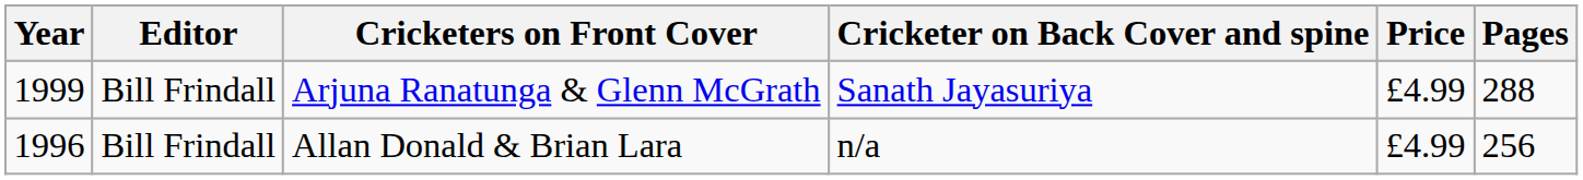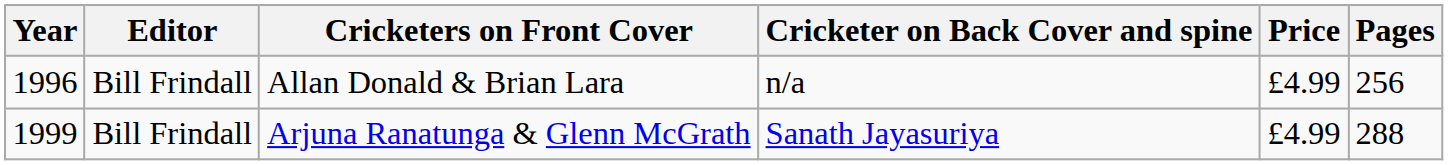 <table class="wikitable">
 <tr>
 <th>Year</th>
 <th>Editor</th>
 <th>Cricketers on Front Cover</th>
 <th>Cricketer on Back Cover and spine</th>
 <th>Price</th>
 <th>Pages</th>
 </tr>
 <tr>
+<td>1996</td>
+<td>Bill Frindall</td>
+<td>Allan Donald & Brian Lara</td>
+<td>n/a</td>
+<td>£4.99</td>
+<td>256</td>
+</tr>
+<tr>
 <td>1999</td>
 <td>Bill Frindall</td>
 <td><a href='#'>Arjuna Ranatunga</a> & <a href='#'>Glenn McGrath</a></td>
 <td><a href='#'>Sanath Jayasuriya</a></td>
 <td>£4.99</td>
 <td>288</td>
 </tr>
-<tr>
-<td>1996</td>
-<td>Bill Frindall</td>
-<td>Allan Donald & Brian Lara</td>
-<td>n/a</td>
-<td>£4.99</td>
-<td>256</td>
-</tr>
 </table>
